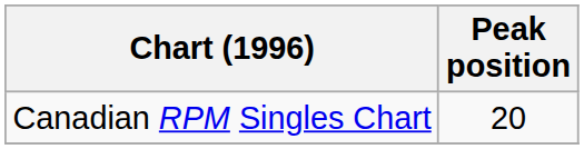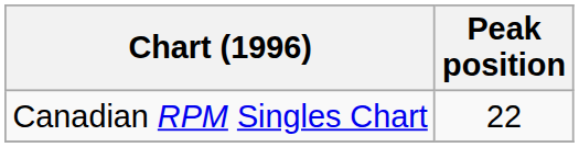 <table class="wikitable">
 <tr>
 <th>Chart (1996)</th>
 <th>Peak<br>position</th>
 </tr>
 <tr>
 <td align="left">Canadian <em><a href='#'>RPM</a></em> <a href='#'>Singles Chart</a></td>
-<td align="center">20</td>
+<td align="center">22</td>
 </tr>
 <tr>
 </tr>
 </table>
